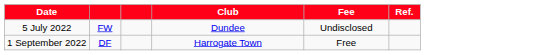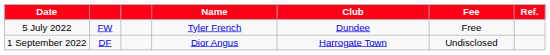 <table class="wikitable" style="text-align:center; font-size:90%">
 <tr>
 <th style="background:#ff0018; color:#fff; width:120px;">Date</th>
 <th style="background:#ff0018; color:#fff; width:40px;"></th>
 <th style="background:#ff0018; color:#fff; width:40px;"></th>
+<th style="background:#ff0018; color:#fff; width:180px;">Name</th>
 <th style="background:#ff0018; color:#fff; width:220px;">Club</th>
 <th style="background:#ff0018; color:#fff; width:120px;">Fee</th>
 <th style="background:#ff0018; color:#fff; width:40px;">Ref.</th>
 </tr>
 <tr>
 <td>5 July 2022</td>
 <td><a href='#'>FW</a></td>
 <td></td>
+<td><a href='#'>Tyler French</a></td>
 <td> <a href='#'>Dundee</a></td>
-<td>Undisclosed</td>
+<td>Free</td>
 <td></td>
 </tr>
 <tr>
 <td>1 September 2022</td>
 <td><a href='#'>DF</a></td>
 <td></td>
+<td><a href='#'>Dior Angus</a></td>
 <td> <a href='#'>Harrogate Town</a></td>
-<td>Free</td>
+<td>Undisclosed</td>
 <td></td>
 </tr>
 </table>
